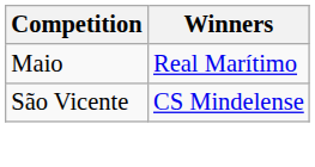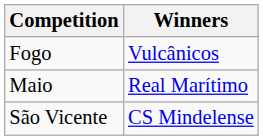 <table class="wikitable">
 <tr>
 <th>Competition</th>
 <th>Winners</th>
+</tr>
+<tr>
+<td>Fogo</td>
+<td><a href='#'>Vulcânicos</a></td>
 </tr>
 <tr>
 <td>Maio</td>
 <td><a href='#'>Real Marítimo</a></td>
 </tr>
 <tr>
 <td>São Vicente</td>
 <td><a href='#'>CS Mindelense</a></td>
 </tr>
 </table>
